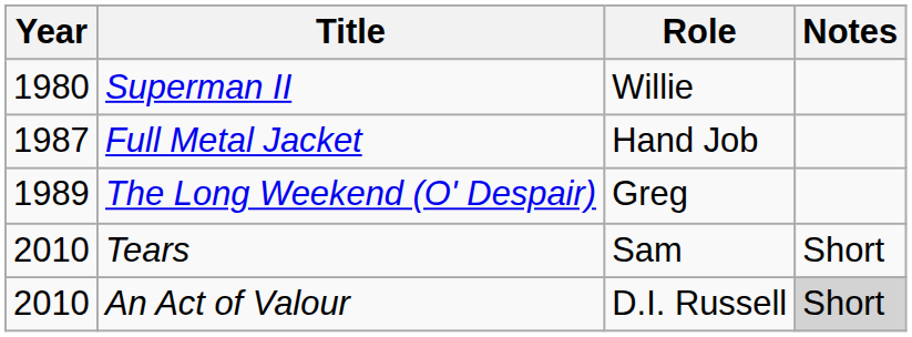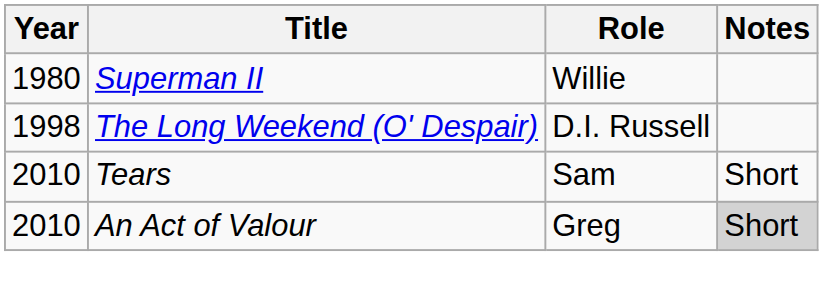 <table class="wikitable">
 <tr>
 <th>Year</th>
 <th>Title</th>
 <th>Role</th>
 <th>Notes</th>
 </tr>
 <tr>
 <td>1980</td>
 <td><em><a href='#'>Superman II</a></em></td>
 <td>Willie</td>
 <td></td>
 </tr>
 <tr>
-<td>1987</td>
-<td><em><a href='#'>Full Metal Jacket</a></em></td>
-<td>Hand Job</td>
-<td></td>
-</tr>
-<tr>
-<td>1989</td>
+<td>1998</td>
 <td><em><a href='#'>The Long Weekend (O' Despair)</a></em></td>
-<td>Greg</td>
+<td>D.I. Russell</td>
 <td></td>
 </tr>
 <tr>
 <td>2010</td>
 <td><em>Tears</em></td>
 <td>Sam</td>
 <td>Short</td>
 </tr>
 <tr>
 <td>2010</td>
 <td><em>An Act of Valour</em></td>
-<td>D.I. Russell</td>
+<td>Greg</td>
 <td style="background: lightgrey;">Short</td>
 </tr>
 </table>
